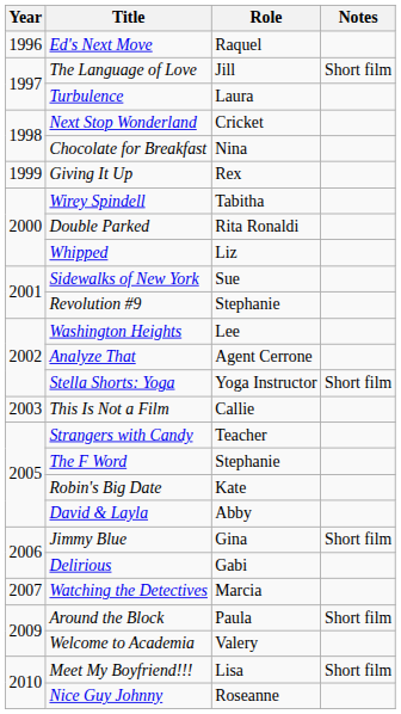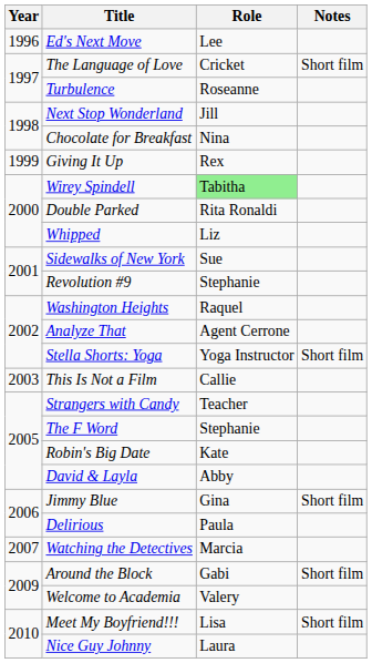 <table class="wikitable sortable">
 <tr>
 <th>Year</th>
 <th>Title</th>
 <th>Role</th>
 <th class="unsortable">Notes</th>
 </tr>
 <tr>
 <td>1996</td>
 <td><em><a href='#'>Ed's Next Move</a></em></td>
-<td>Raquel</td>
+<td>Lee</td>
 <td></td>
 </tr>
 <tr>
 <td rowspan=2>1997</td>
 <td><em>The Language of Love</em></td>
-<td>Jill</td>
+<td>Cricket</td>
 <td>Short film</td>
 </tr>
 <tr>
 <td><em><a href='#'>Turbulence</a></em></td>
-<td>Laura</td>
+<td>Roseanne</td>
 <td></td>
 </tr>
 <tr>
 <td rowspan=2>1998</td>
 <td><em><a href='#'>Next Stop Wonderland</a></em></td>
-<td>Cricket</td>
+<td>Jill</td>
 <td></td>
 </tr>
 <tr>
 <td><em>Chocolate for Breakfast</em></td>
 <td>Nina</td>
 <td></td>
 </tr>
 <tr>
 <td>1999</td>
 <td><em>Giving It Up</em></td>
 <td>Rex</td>
 <td></td>
 </tr>
 <tr>
 <td rowspan=3>2000</td>
 <td><em><a href='#'>Wirey Spindell</a></em></td>
-<td>Tabitha</td>
+<td style="background: lightgreen;">Tabitha</td>
 <td></td>
 </tr>
 <tr>
 <td><em>Double Parked</em></td>
 <td>Rita Ronaldi</td>
 <td></td>
 </tr>
 <tr>
 <td><em><a href='#'>Whipped</a></em></td>
 <td>Liz</td>
 <td></td>
 </tr>
 <tr>
 <td rowspan=2>2001</td>
 <td><em><a href='#'>Sidewalks of New York</a></em></td>
 <td>Sue</td>
 <td></td>
 </tr>
 <tr>
 <td><em>Revolution #9</em></td>
 <td>Stephanie</td>
 <td></td>
 </tr>
 <tr>
 <td rowspan=3>2002</td>
 <td><em><a href='#'>Washington Heights</a></em></td>
-<td>Lee</td>
+<td>Raquel</td>
 <td></td>
 </tr>
 <tr>
 <td><em><a href='#'>Analyze That</a></em></td>
 <td>Agent Cerrone</td>
 <td></td>
 </tr>
 <tr>
 <td><em><a href='#'>Stella Shorts: Yoga</a></em></td>
 <td>Yoga Instructor</td>
 <td>Short film</td>
 </tr>
 <tr>
 <td>2003</td>
 <td><em>This Is Not a Film</em></td>
 <td>Callie</td>
 <td></td>
 </tr>
 <tr>
 <td rowspan=4>2005</td>
 <td><em><a href='#'>Strangers with Candy</a></em></td>
 <td>Teacher</td>
 <td></td>
 </tr>
 <tr>
 <td><em><a href='#'>The F Word</a></em></td>
 <td>Stephanie</td>
 <td></td>
 </tr>
 <tr>
 <td><em>Robin's Big Date</em></td>
 <td>Kate</td>
 <td></td>
 </tr>
 <tr>
 <td><em><a href='#'>David & Layla</a></em></td>
 <td>Abby</td>
 <td></td>
 </tr>
 <tr>
 <td rowspan=2>2006</td>
 <td><em>Jimmy Blue</em></td>
 <td>Gina</td>
 <td>Short film</td>
 </tr>
 <tr>
 <td><em><a href='#'>Delirious</a></em></td>
-<td>Gabi</td>
+<td>Paula</td>
 <td></td>
 </tr>
 <tr>
 <td>2007</td>
 <td><em><a href='#'>Watching the Detectives</a></em></td>
 <td>Marcia</td>
 <td></td>
 </tr>
 <tr>
 <td rowspan=2>2009</td>
 <td><em>Around the Block</em></td>
-<td>Paula</td>
+<td>Gabi</td>
 <td>Short film</td>
 </tr>
 <tr>
 <td><em>Welcome to Academia</em></td>
 <td>Valery</td>
 <td></td>
 </tr>
 <tr>
 <td rowspan=2>2010</td>
 <td><em>Meet My Boyfriend!!!</em></td>
 <td>Lisa</td>
 <td>Short film</td>
 </tr>
 <tr>
 <td><em><a href='#'>Nice Guy Johnny</a></em></td>
-<td>Roseanne</td>
+<td>Laura</td>
 <td></td>
 </tr>
 </table>
